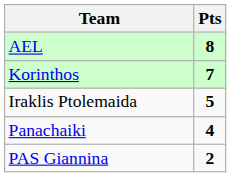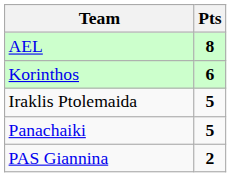 <table class="wikitable" style="text-align: center;">
 <tr>
 <th width=165>Team</th>
 <th width=20>Pts</th>
 </tr>
 <tr bgcolor="#ccffcc">
 <td align=left><a href='#'>AEL</a></td>
 <td><strong>8</strong></td>
 </tr>
 <tr bgcolor="#ccffcc">
 <td align=left><a href='#'>Korinthos</a></td>
-<td><strong>7</strong></td>
+<td><strong>6</strong></td>
 </tr>
 <tr>
 <td align=left>Iraklis Ptolemaida</td>
 <td><strong>5</strong></td>
 </tr>
 <tr>
 <td align=left><a href='#'>Panachaiki</a></td>
-<td><strong>4</strong></td>
+<td><strong>5</strong></td>
 </tr>
 <tr>
 <td align=left><a href='#'>PAS Giannina</a></td>
 <td><strong>2</strong></td>
 </tr>
 </table>
